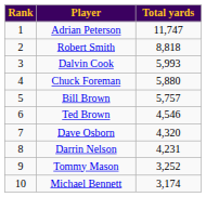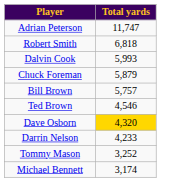 <table class="wikitable" style="text-align:center">
 <tr>
-<th width=40px style="background:#3b0160;color:#ffc322">Rank</th>
 <th width=140px style="background:#3b0160;color:#ffc322">Player</th>
 <th width=90px style="background:#3b0160;color:#ffc322">Total yards</th>
 </tr>
 <tr>
-<td>1</td>
 <td><a href='#'>Adrian Peterson</a></td>
 <td>11,747</td>
 </tr>
 <tr>
-<td>2</td>
 <td><a href='#'>Robert Smith</a></td>
-<td>8,818</td>
+<td>6,818</td>
 </tr>
 <tr>
-<td>3</td>
 <td><a href='#'>Dalvin Cook</a></td>
 <td>5,993</td>
 </tr>
 <tr>
-<td>4</td>
 <td><a href='#'>Chuck Foreman</a></td>
-<td>5,880</td>
+<td>5,879</td>
 </tr>
 <tr>
-<td>5</td>
 <td><a href='#'>Bill Brown</a></td>
 <td>5,757</td>
 </tr>
 <tr>
-<td>6</td>
 <td><a href='#'>Ted Brown</a></td>
 <td>4,546</td>
 </tr>
 <tr>
-<td>7</td>
 <td><a href='#'>Dave Osborn</a></td>
-<td>4,320</td>
+<td style="background: gold;">4,320</td>
 </tr>
 <tr>
-<td>8</td>
 <td><a href='#'>Darrin Nelson</a></td>
-<td>4,231</td>
+<td>4,233</td>
 </tr>
 <tr>
-<td>9</td>
 <td><a href='#'>Tommy Mason</a></td>
 <td>3,252</td>
 </tr>
 <tr>
-<td>10</td>
 <td><a href='#'>Michael Bennett</a></td>
 <td>3,174</td>
 </tr>
 </table>
